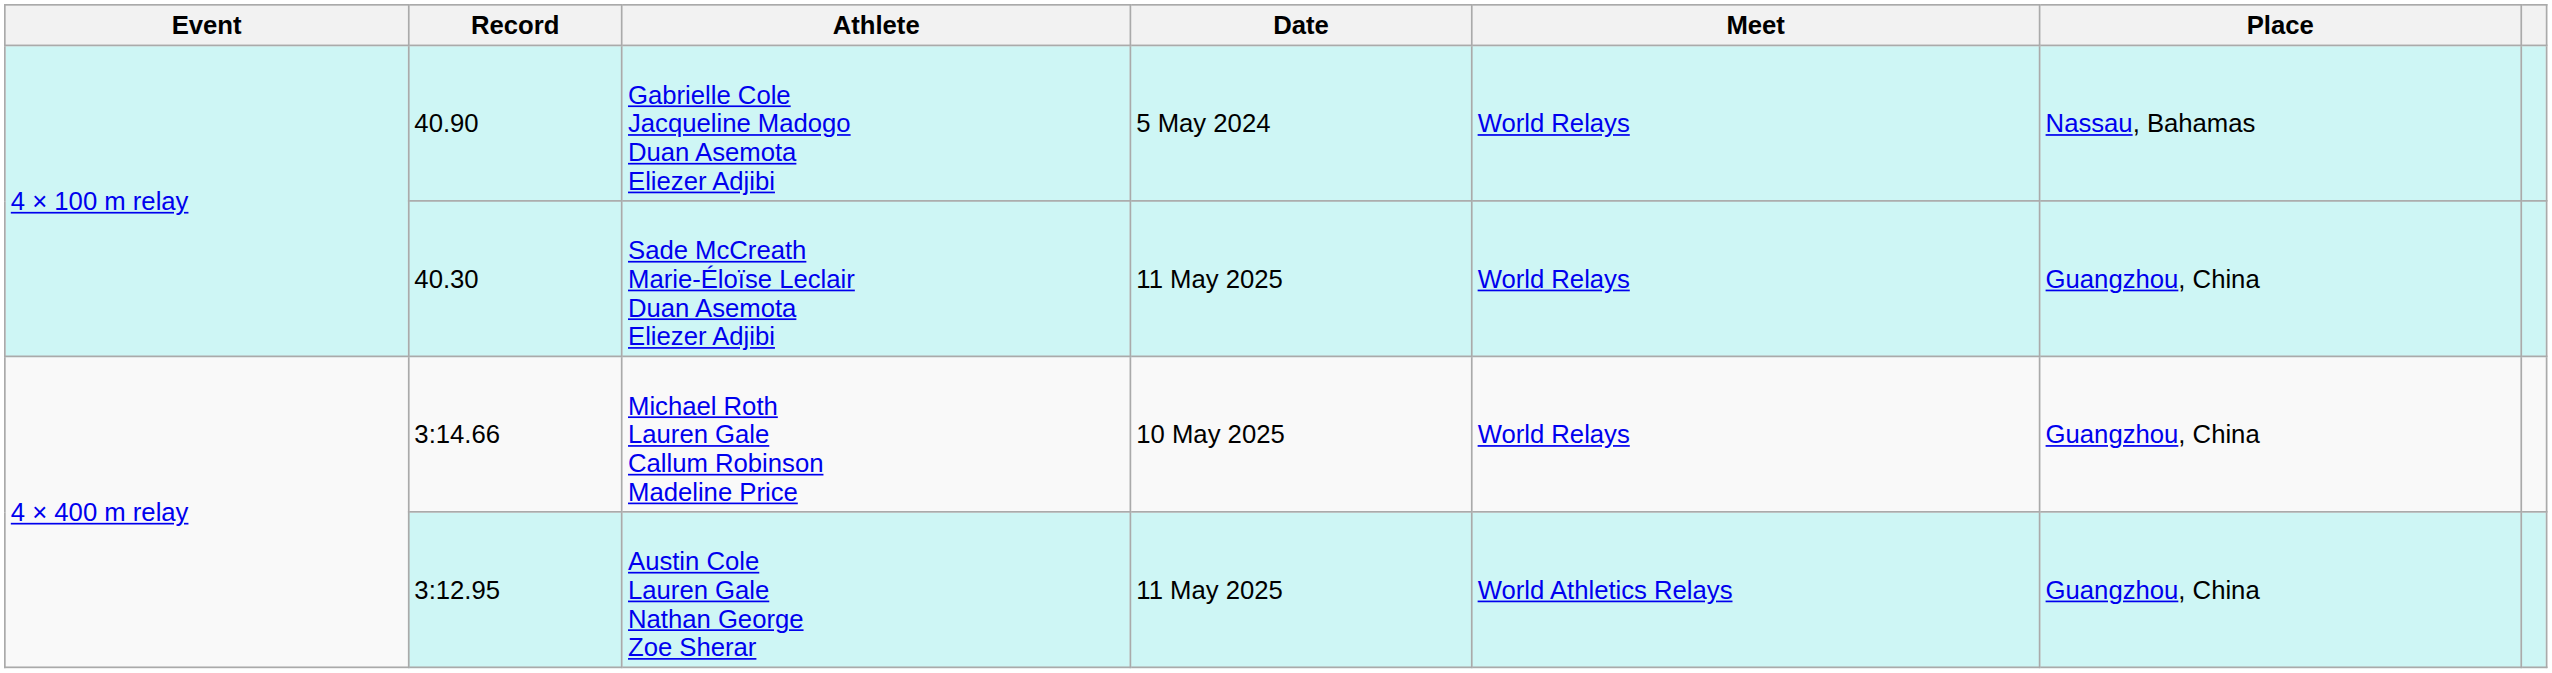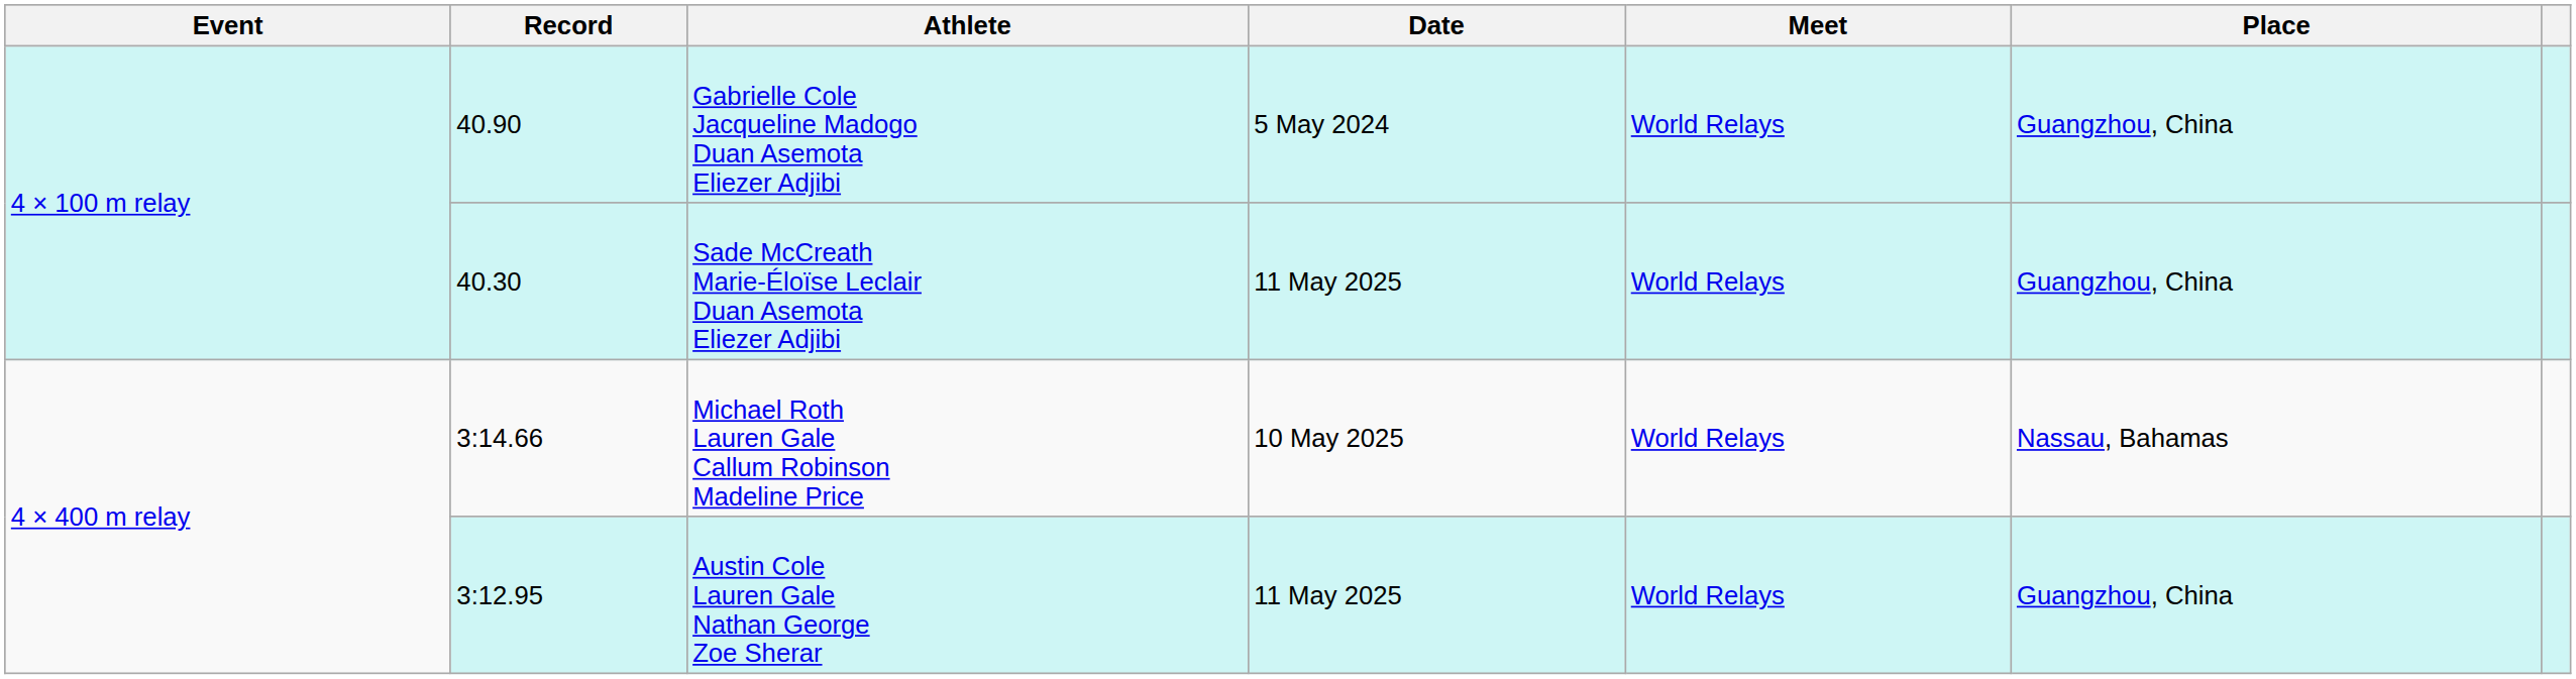 <table class="wikitable" style="font-size: 95%; width: 95%;">
 <tr>
 <th>Event</th>
 <th>Record</th>
 <th>Athlete</th>
 <th>Date</th>
 <th>Meet</th>
 <th>Place</th>
 <th></th>
 </tr>
 <tr style="background:#CEF6F5;">
 <td rowspan=2><a href='#'>4 × 100 m relay</a></td>
 <td>40.90</td>
 <td><br><a href='#'>Gabrielle Cole</a><br><a href='#'>Jacqueline Madogo</a><br><a href='#'>Duan Asemota</a><br><a href='#'>Eliezer Adjibi</a></td>
 <td>5 May 2024</td>
 <td><a href='#'>World Relays</a></td>
-<td><a href='#'>Nassau</a>, Bahamas</td>
+<td><a href='#'>Guangzhou</a>, China</td>
 <td></td>
 </tr>
 <tr style="background:#CEF6F5;">
 <td>40.30</td>
 <td><br><a href='#'>Sade McCreath</a><br><a href='#'>Marie-Éloïse Leclair</a><br><a href='#'>Duan Asemota</a><br><a href='#'>Eliezer Adjibi</a></td>
 <td>11 May 2025</td>
 <td><a href='#'>World Relays</a></td>
 <td><a href='#'>Guangzhou</a>, China</td>
 <td></td>
 </tr>
 <tr>
 <td rowspan=2><a href='#'>4 × 400 m relay</a></td>
 <td>3:14.66</td>
 <td><br><a href='#'>Michael Roth</a><br><a href='#'>Lauren Gale</a><br><a href='#'>Callum Robinson</a><br><a href='#'>Madeline Price</a></td>
 <td>10 May 2025</td>
 <td><a href='#'>World Relays</a></td>
-<td><a href='#'>Guangzhou</a>, China</td>
+<td><a href='#'>Nassau</a>, Bahamas</td>
 <td></td>
 </tr>
 <tr style="background:#CEF6F5;">
 <td>3:12.95</td>
 <td><br><a href='#'>Austin Cole</a><br><a href='#'>Lauren Gale</a><br><a href='#'>Nathan George</a><br><a href='#'>Zoe Sherar</a></td>
 <td>11 May 2025</td>
-<td><a href='#'>World Athletics Relays</a></td>
+<td><a href='#'>World Relays</a></td>
 <td><a href='#'>Guangzhou</a>, China</td>
 <td></td>
 </tr>
 </table>
